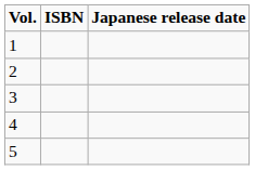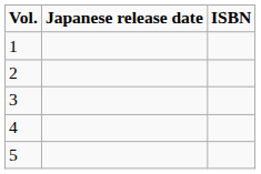 <table class="wikitable">
 <tr>
 <td><strong>Vol.</strong></td>
+<td><strong>Japanese release date</strong></td>
 <td><strong>ISBN</strong></td>
-<td><strong>Japanese release date</strong></td>
 </tr>
 <tr>
 <td>1</td>
 <td></td>
 <td></td>
 </tr>
 <tr>
 <td>2</td>
 <td></td>
 <td></td>
 </tr>
 <tr>
 <td>3</td>
 <td></td>
 <td></td>
 </tr>
 <tr>
 <td>4</td>
 <td></td>
 <td></td>
 </tr>
 <tr>
 <td>5</td>
 <td></td>
 <td></td>
 </tr>
 </table>
